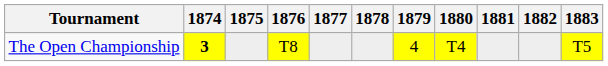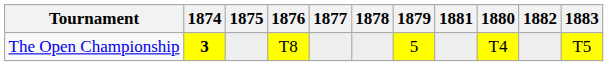 <table class="wikitable" style="font-size:95%;text-align:center;">
 <tr>
 <th>Tournament</th>
 <th>1874</th>
 <th>1875</th>
 <th>1876</th>
 <th>1877</th>
 <th>1878</th>
 <th>1879</th>
+<th>1881</th>
 <th>1880</th>
-<th>1881</th>
 <th>1882</th>
 <th>1883</th>
 </tr>
 <tr>
 <td><a href='#'>The Open Championship</a></td>
 <td style="background:yellow;"><strong>3</strong></td>
 <td style="background:#eeeeee;"></td>
 <td style="background:yellow;">T8</td>
 <td style="background:#eeeeee;"></td>
 <td style="background:#eeeeee;"></td>
-<td style="background:yellow;">4</td>
+<td style="background:yellow;">5</td>
+<td style="background:#eeeeee;"></td>
 <td style="background:yellow;">T4</td>
-<td style="background:#eeeeee;"></td>
 <td style="background:#eeeeee;"></td>
 <td style="background:yellow;">T5</td>
 </tr>
 </table>
